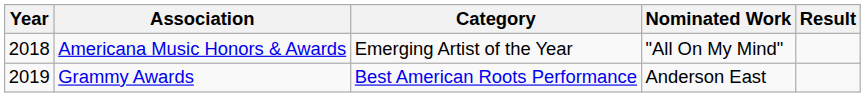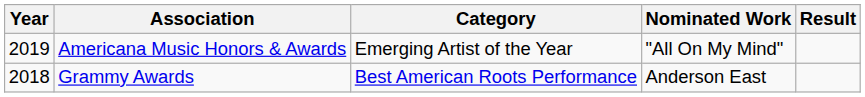 <table class="wikitable">
 <tr>
 <th>Year</th>
 <th>Association</th>
 <th>Category</th>
 <th>Nominated Work</th>
 <th>Result</th>
 </tr>
 <tr>
-<td>2018</td>
+<td>2019</td>
 <td><a href='#'>Americana Music Honors & Awards</a></td>
 <td>Emerging Artist of the Year</td>
 <td>"All On My Mind"</td>
 <td></td>
 </tr>
 <tr>
-<td>2019</td>
+<td>2018</td>
 <td><a href='#'>Grammy Awards</a></td>
 <td><a href='#'>Best American Roots Performance</a></td>
 <td>Anderson East</td>
 <td></td>
 </tr>
 </table>
